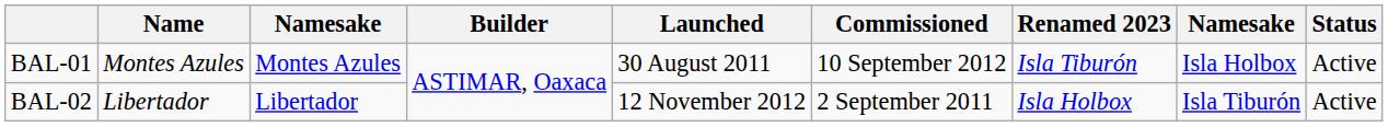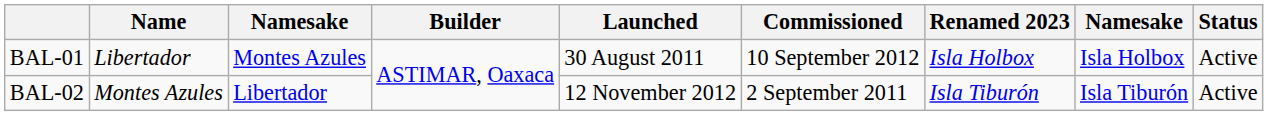 <table class="wikitable">
 <tr>
 <th></th>
 <th>Name</th>
 <th>Namesake</th>
 <th>Builder</th>
 <th>Launched</th>
 <th>Commissioned</th>
 <th>Renamed 2023</th>
 <th>Namesake</th>
 <th>Status</th>
 </tr>
 <tr>
 <td>BAL-01</td>
-<td><em>Montes Azules</em></td>
+<td><em>Libertador</em></td>
 <td><a href='#'>Montes Azules</a></td>
 <td rowspan="2" align="center"><a href='#'>ASTIMAR</a>, <a href='#'>Oaxaca</a></td>
 <td>30 August 2011</td>
 <td>10 September 2012</td>
-<td><em><a href='#'>Isla Tiburón</a></em></td>
+<td><em><a href='#'>Isla Holbox</a></em></td>
 <td><a href='#'>Isla Holbox</a></td>
 <td>Active</td>
 </tr>
 <tr>
 <td>BAL-02</td>
-<td><em>Libertador</em></td>
+<td><em>Montes Azules</em></td>
 <td><a href='#'>Libertador</a></td>
 <td>12 November 2012</td>
 <td>2 September 2011</td>
-<td><em><a href='#'>Isla Holbox</a></em></td>
+<td><em><a href='#'>Isla Tiburón</a></em></td>
 <td><a href='#'>Isla Tiburón</a></td>
 <td>Active</td>
 </tr>
 </table>
